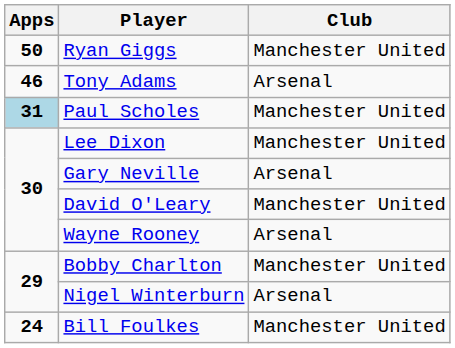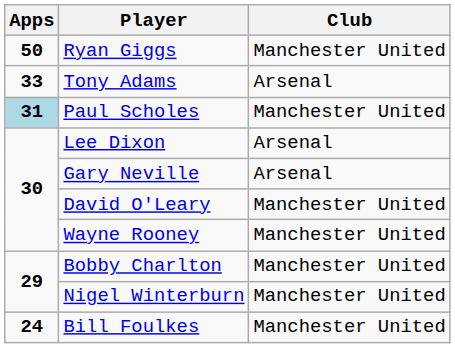 <table class="wikitable sortable">
 <tr>
 <th>Apps</th>
 <th>Player</th>
 <th>Club</th>
 </tr>
 <tr>
 <td style="text-align:center;"><strong>50</strong></td>
 <td><a href='#'>Ryan Giggs</a></td>
 <td>Manchester United</td>
 </tr>
 <tr>
-<td style="text-align:center;"><strong>46</strong></td>
+<td style="text-align:center;"><strong>33</strong></td>
 <td><a href='#'>Tony Adams</a></td>
 <td>Arsenal</td>
 </tr>
 <tr>
 <td style="background: lightblue; text-align:center;"><strong>31</strong></td>
 <td><a href='#'>Paul Scholes</a></td>
 <td>Manchester United</td>
 </tr>
 <tr>
 <td rowspan="4" style="text-align:center;"><strong>30</strong></td>
 <td><a href='#'>Lee Dixon</a></td>
-<td>Manchester United</td>
+<td>Arsenal</td>
 </tr>
 <tr>
 <td><a href='#'>Gary Neville</a></td>
 <td>Arsenal</td>
 </tr>
 <tr>
 <td><a href='#'>David O'Leary</a></td>
 <td>Manchester United</td>
 </tr>
 <tr>
 <td><a href='#'>Wayne Rooney</a></td>
-<td>Arsenal</td>
+<td>Manchester United</td>
 </tr>
 <tr>
 <td rowspan="2" style="text-align:center;"><strong>29</strong></td>
 <td><a href='#'>Bobby Charlton</a></td>
 <td>Manchester United</td>
 </tr>
 <tr>
 <td><a href='#'>Nigel Winterburn</a></td>
-<td>Arsenal</td>
+<td>Manchester United</td>
 </tr>
 <tr>
 <td style="text-align:center;"><strong>24</strong></td>
 <td><a href='#'>Bill Foulkes</a></td>
 <td>Manchester United</td>
 </tr>
 </table>
